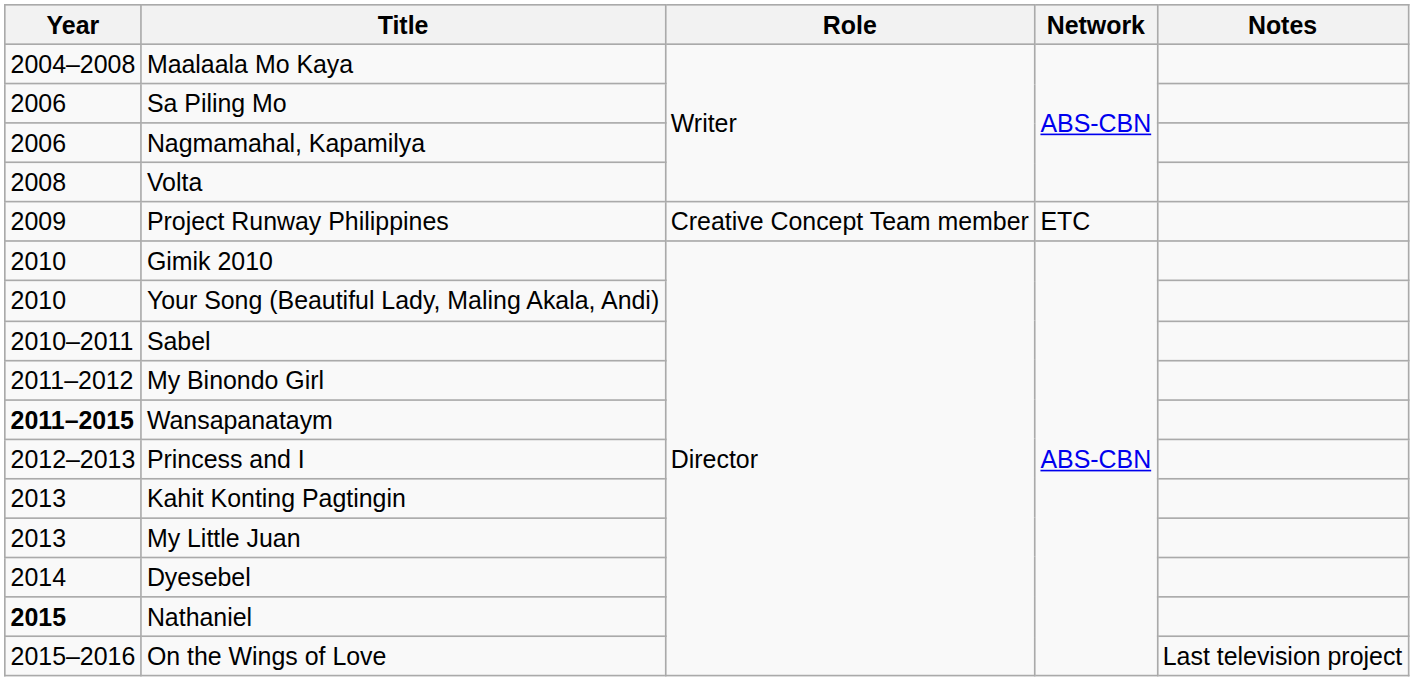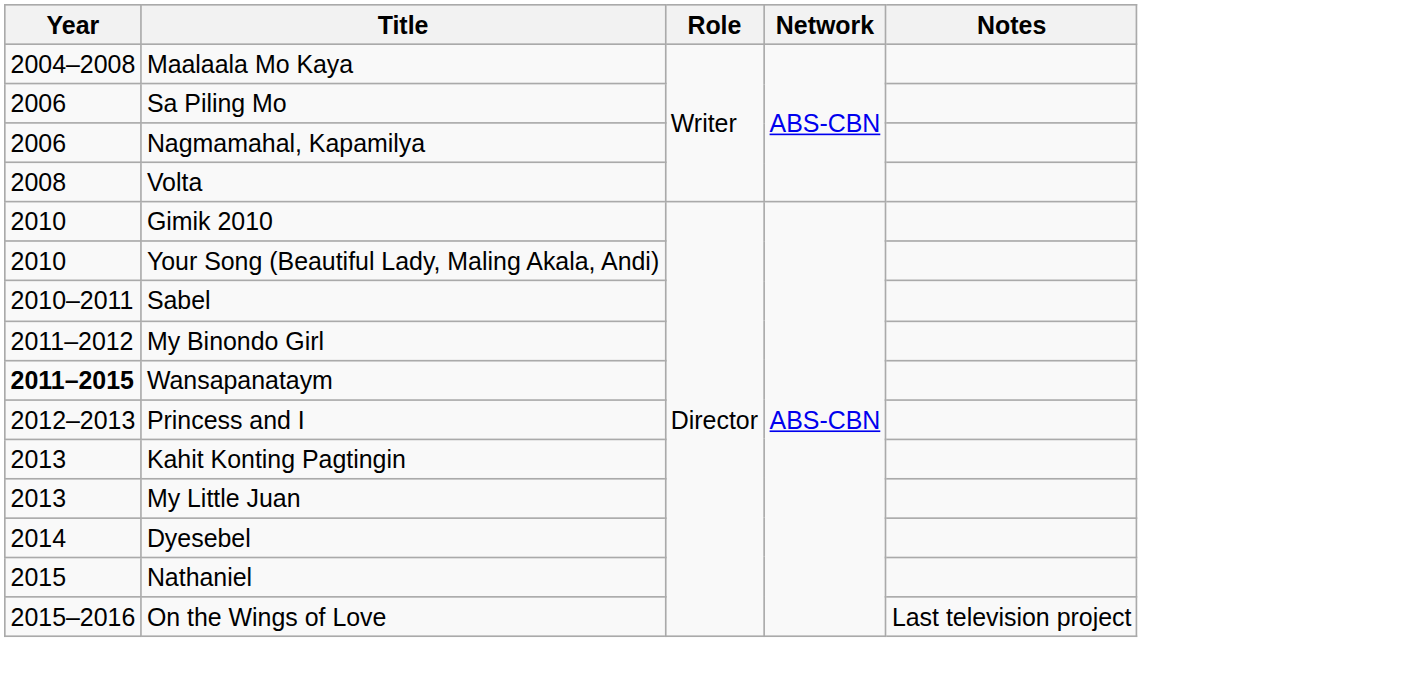 <table class="wikitable" style="font-size: 95%;">
 <tr>
 <th>Year</th>
 <th>Title</th>
 <th>Role</th>
 <th>Network</th>
 <th>Notes</th>
 </tr>
 <tr>
 <td>2004–2008</td>
 <td>Maalaala Mo Kaya</td>
 <td rowspan=4>Writer</td>
 <td rowspan=4><a href='#'>ABS-CBN</a></td>
 <td></td>
 </tr>
 <tr>
 <td>2006</td>
 <td>Sa Piling Mo</td>
 <td></td>
 </tr>
 <tr>
 <td>2006</td>
 <td>Nagmamahal, Kapamilya</td>
 <td></td>
 </tr>
 <tr>
 <td>2008</td>
 <td>Volta</td>
-<td></td>
-</tr>
-<tr>
-<td>2009</td>
-<td>Project Runway Philippines</td>
-<td>Creative Concept Team member</td>
-<td>ETC</td>
 <td></td>
 </tr>
 <tr>
 <td>2010</td>
 <td>Gimik 2010</td>
 <td rowspan=11>Director</td>
 <td rowspan=11><a href='#'>ABS-CBN</a></td>
 <td></td>
 </tr>
 <tr>
 <td>2010</td>
 <td>Your Song (Beautiful Lady, Maling Akala, Andi)</td>
 <td></td>
 </tr>
 <tr>
 <td>2010–2011</td>
 <td>Sabel</td>
 <td></td>
 </tr>
 <tr>
 <td>2011–2012</td>
 <td>My Binondo Girl</td>
 <td></td>
 </tr>
 <tr>
 <td><strong>2011–2015</strong></td>
 <td>Wansapanataym</td>
 <td></td>
 </tr>
 <tr>
 <td>2012–2013</td>
 <td>Princess and I</td>
 <td></td>
 </tr>
 <tr>
 <td>2013</td>
 <td>Kahit Konting Pagtingin</td>
 <td></td>
 </tr>
 <tr>
 <td>2013</td>
 <td>My Little Juan</td>
 <td></td>
 </tr>
 <tr>
 <td>2014</td>
 <td>Dyesebel</td>
 <td></td>
 </tr>
 <tr>
-<td><strong>2015</strong></td>
+<td>2015</td>
 <td>Nathaniel</td>
 <td></td>
 </tr>
 <tr>
 <td>2015–2016</td>
 <td>On the Wings of Love</td>
 <td>Last television project</td>
 </tr>
 </table>
